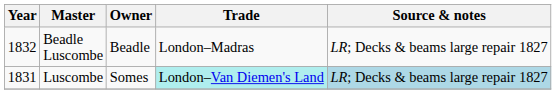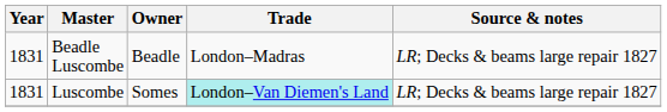 <table class=" wikitable">
 <tr>
 <th>Year</th>
 <th>Master</th>
 <th>Owner</th>
 <th>Trade</th>
 <th>Source & notes</th>
 </tr>
 <tr>
-<td>1832</td>
+<td>1831</td>
 <td>Beadle<br>Luscombe</td>
 <td>Beadle</td>
 <td>London–Madras</td>
 <td><em>LR</em>; Decks & beams large repair 1827</td>
 </tr>
 <tr>
 <td>1831</td>
 <td>Luscombe</td>
 <td>Somes</td>
 <td style="background: paleturquoise;">London–<a href='#'>Van Diemen's Land</a></td>
-<td style="background: lightblue;"><em>LR</em>; Decks & beams large repair 1827</td>
+<td><em>LR</em>; Decks & beams large repair 1827</td>
 </tr>
 <tr>
 </tr>
 </table>
